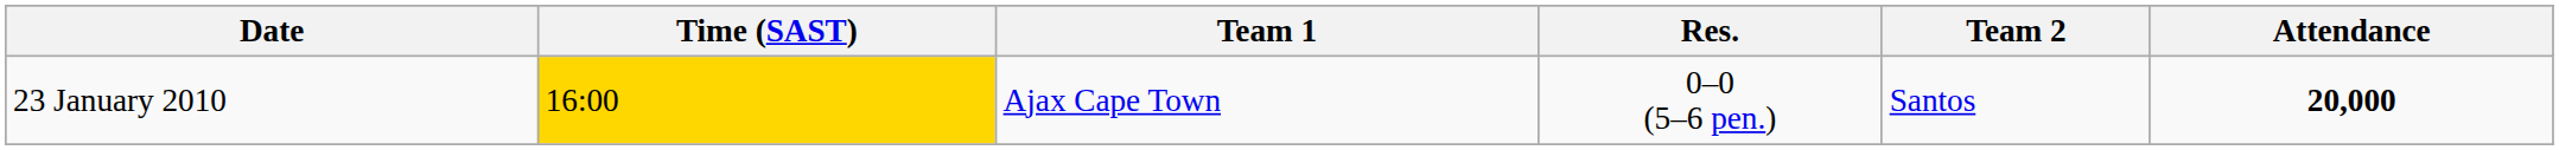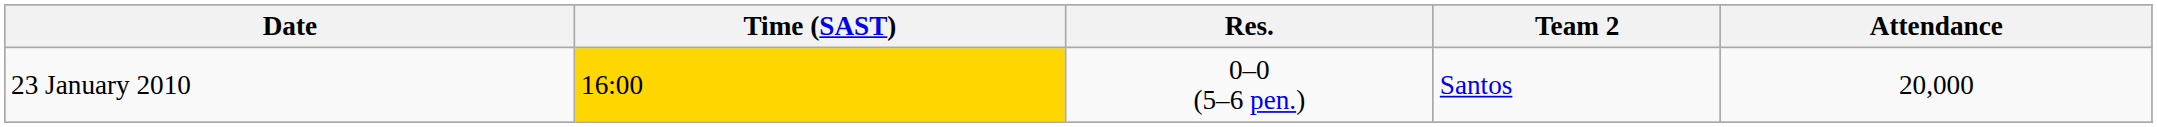 <table class="wikitable"  style="text-align:left; width:100%;">
 <tr>
 <th>Date</th>
 <th>Time (<a href='#'>SAST</a>)</th>
-<th>Team 1</th>
 <th>Res.</th>
 <th>Team 2</th>
 <th>Attendance</th>
 </tr>
 <tr>
 <td>23 January 2010</td>
 <td style="background: gold;">16:00</td>
-<td> <a href='#'>Ajax Cape Town</a></td>
 <td style="text-align:center;">0–0<br>(5–6 <a href='#'>pen.</a>)</td>
 <td> <a href='#'>Santos</a></td>
-<td style="text-align:center;"><strong>20,000</strong></td>
+<td style="text-align:center;">20,000</td>
 </tr>
 </table>
